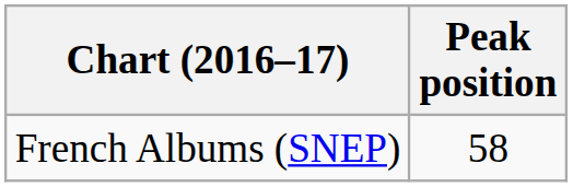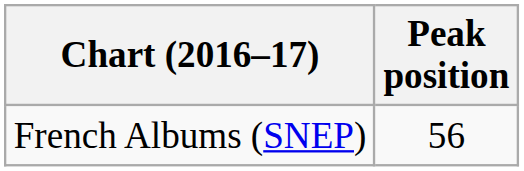 <table class="wikitable sortable plainrowheaders" style="text-align:center">
 <tr>
 <th scope="col">Chart (2016–17)</th>
 <th scope="col">Peak<br> position</th>
 </tr>
 <tr>
 <td>French Albums (<a href='#'>SNEP</a>)</td>
-<td>58</td>
+<td>56</td>
 </tr>
 </table>
